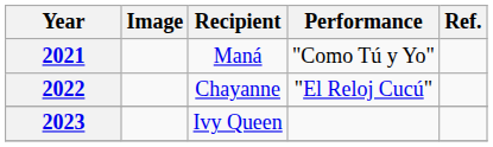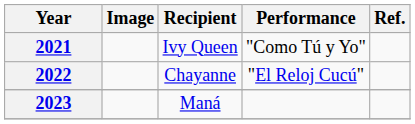 <table class="wikitable plainrowheaders sortable" style="text-align:center;">
 <tr>
 <th scope="col" style="width:5em;">Year</th>
 <th scope="col">Image</th>
 <th scope="col">Recipient</th>
 <th scope="col">Performance</th>
 <th scope="col" class="unsortable">Ref.</th>
 </tr>
 <tr>
 <th scope="row" style="text-align:center;"><a href='#'>2021</a></th>
 <td></td>
-<td><a href='#'>Maná</a></td>
+<td><a href='#'>Ivy Queen</a></td>
 <td>"Como Tú y Yo"</td>
 <td></td>
 </tr>
 <tr>
 <th scope="row" style="text-align:center;"><a href='#'>2022</a></th>
 <td></td>
 <td><a href='#'>Chayanne</a></td>
 <td>"<a href='#'>El Reloj Cucú</a>"</td>
 <td></td>
 </tr>
 <tr>
 </tr>
 <tr>
 <th scope="row" style="text-align:center;"><a href='#'>2023</a></th>
 <td></td>
-<td><a href='#'>Ivy Queen</a></td>
+<td><a href='#'>Maná</a></td>
 <td></td>
 <td></td>
 </tr>
 <tr>
 </tr>
 </table>
